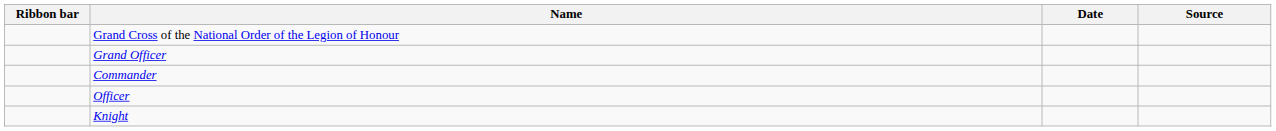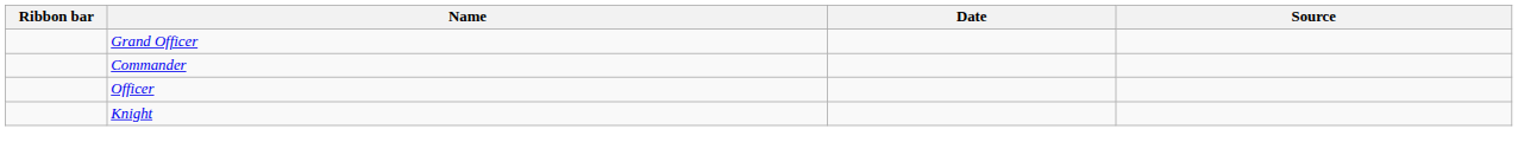 <table class="wikitable"  style="width: 100%">
 <tr>
 <th style="width:100px;">Ribbon bar</th>
 <th>Name</th>
 <th>Date</th>
 <th>Source</th>
-</tr>
-<tr>
-<td align="center"></td>
-<td><a href='#'>Grand Cross</a> of the <a href='#'>National Order of the Legion of Honour</a></td>
-<td align="center"></td>
-<td align="center"></td>
 </tr>
 <tr>
 <td align="center"></td>
 <td><em><a href='#'>Grand Officer</a></em></td>
 <td align="center"><em></em></td>
 <td align="center"></td>
 </tr>
 <tr>
 <td align="center"></td>
 <td><em><a href='#'>Commander</a></em></td>
 <td align="center"><em></em></td>
 <td align="center"></td>
 </tr>
 <tr>
 <td align="center"></td>
 <td><em><a href='#'>Officer</a></em></td>
 <td align="center"><em></em></td>
 <td align="center"></td>
 </tr>
 <tr>
 <td align="center"></td>
 <td><em><a href='#'>Knight</a></em></td>
 <td align="center"><em></em></td>
 <td align="center"></td>
 </tr>
 </table>
